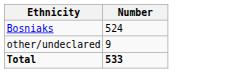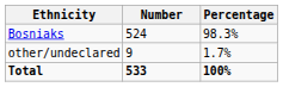 <table class="wikitable">
 <tr>
 <th width="100px">Ethnicity</th>
 <th width="80px">Number</th>
+<th width="80px">Percentage</th>
 </tr>
 <tr>
 <td><a href='#'>Bosniaks</a></td>
 <td>524</td>
+<td>98.3%</td>
 </tr>
 <tr>
 <td>other/undeclared</td>
 <td>9</td>
+<td>1.7%</td>
 </tr>
 <tr>
 <td><strong>Total</strong></td>
 <td><strong>533</strong></td>
+<td><strong>100%</strong></td>
 </tr>
 </table>
